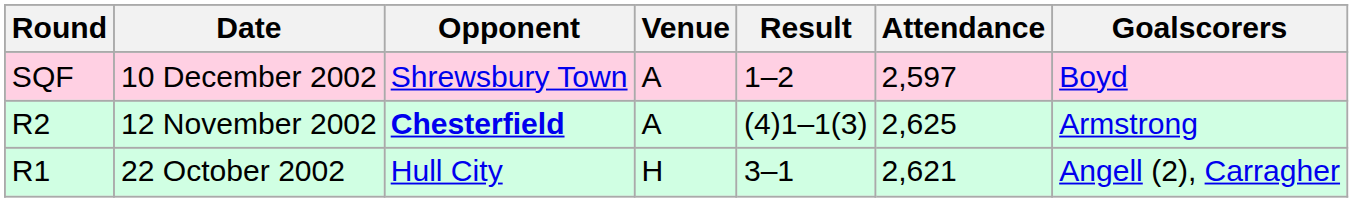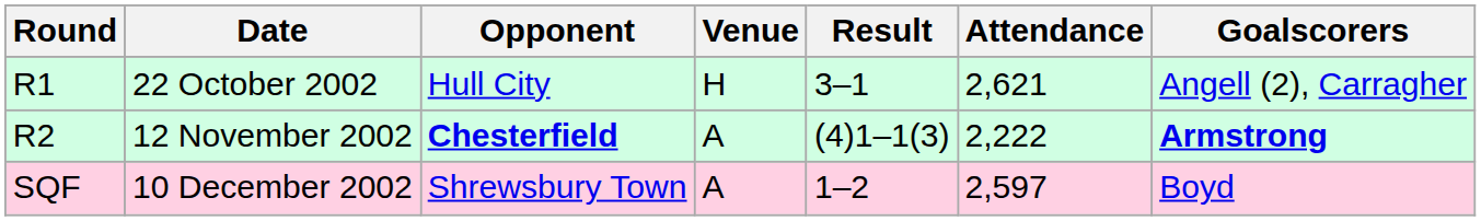 <table class="wikitable">
 <tr>
 <th>Round</th>
 <th>Date</th>
 <th>Opponent</th>
 <th>Venue</th>
 <th>Result</th>
 <th>Attendance</th>
 <th>Goalscorers</th>
 </tr>
+<tr style="background-color: #d0ffe3;">
+<td>R1</td>
+<td>22 October 2002</td>
+<td><a href='#'>Hull City</a></td>
+<td>H</td>
+<td>3–1</td>
+<td>2,621</td>
+<td><a href='#'>Angell</a> (2), <a href='#'>Carragher</a></td>
+</tr>
+<tr style="background-color: #d0ffe3;">
+<td>R2</td>
+<td>12 November 2002</td>
+<td><strong><a href='#'>Chesterfield</a></strong></td>
+<td>A</td>
+<td>(4)1–1(3)</td>
+<td>2,222</td>
+<td><strong><a href='#'>Armstrong</a></strong></td>
+</tr>
 <tr style="background-color: #ffd0e3;">
 <td>SQF</td>
 <td>10 December 2002</td>
 <td><a href='#'>Shrewsbury Town</a></td>
 <td>A</td>
 <td>1–2</td>
 <td>2,597</td>
 <td><a href='#'>Boyd</a></td>
 </tr>
-<tr style="background-color: #d0ffe3;">
-<td>R2</td>
-<td>12 November 2002</td>
-<td><strong><a href='#'>Chesterfield</a></strong></td>
-<td>A</td>
-<td>(4)1–1(3)</td>
-<td>2,625</td>
-<td><a href='#'>Armstrong</a></td>
-</tr>
-<tr style="background-color: #d0ffe3;">
-<td>R1</td>
-<td>22 October 2002</td>
-<td><a href='#'>Hull City</a></td>
-<td>H</td>
-<td>3–1</td>
-<td>2,621</td>
-<td><a href='#'>Angell</a> (2), <a href='#'>Carragher</a></td>
-</tr>
 </table>
